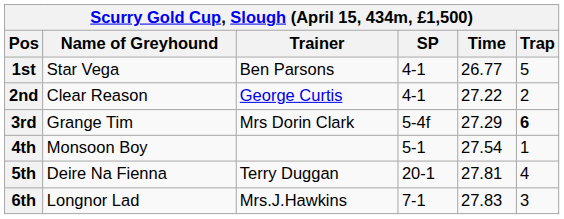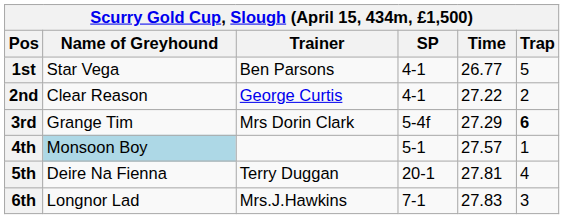 <table class="wikitable">
 <tr>
 <th colspan="6"><a href='#'>Scurry Gold Cup</a>, <a href='#'>Slough</a> (April 15, 434m, £1,500)</th>
 </tr>
 <tr>
 <th width=30>Pos</th>
 <th width=180>Name of Greyhound</th>
 <th width=150>Trainer</th>
 <th width=50>SP</th>
 <th width=50>Time</th>
 <th width=30>Trap</th>
 </tr>
 <tr>
 <th>1st</th>
 <td>Star Vega</td>
 <td>Ben Parsons</td>
 <td>4-1</td>
 <td>26.77</td>
 <td>5</td>
 </tr>
 <tr>
 <th>2nd</th>
 <td>Clear Reason</td>
 <td><a href='#'>George Curtis</a></td>
 <td>4-1</td>
 <td>27.22</td>
 <td>2</td>
 </tr>
 <tr>
 <th>3rd</th>
 <td>Grange Tim</td>
 <td>Mrs Dorin Clark</td>
 <td>5-4f</td>
 <td>27.29</td>
 <td><strong>6</strong></td>
 </tr>
 <tr>
 <th>4th</th>
-<td>Monsoon Boy</td>
+<td style="background: lightblue;">Monsoon Boy</td>
 <td></td>
 <td>5-1</td>
-<td>27.54</td>
+<td>27.57</td>
 <td>1</td>
 </tr>
 <tr>
 <th>5th</th>
 <td>Deire Na Fienna</td>
 <td>Terry Duggan</td>
 <td>20-1</td>
 <td>27.81</td>
 <td>4</td>
 </tr>
 <tr>
 <th>6th</th>
 <td>Longnor Lad</td>
 <td>Mrs.J.Hawkins</td>
 <td>7-1</td>
 <td>27.83</td>
 <td>3</td>
 </tr>
 </table>
